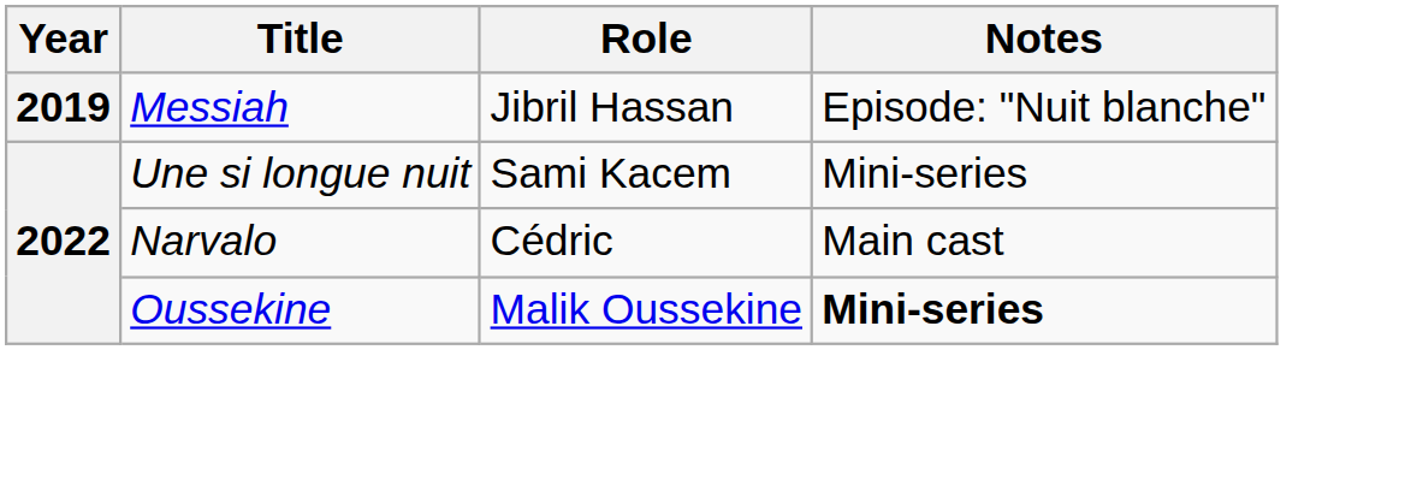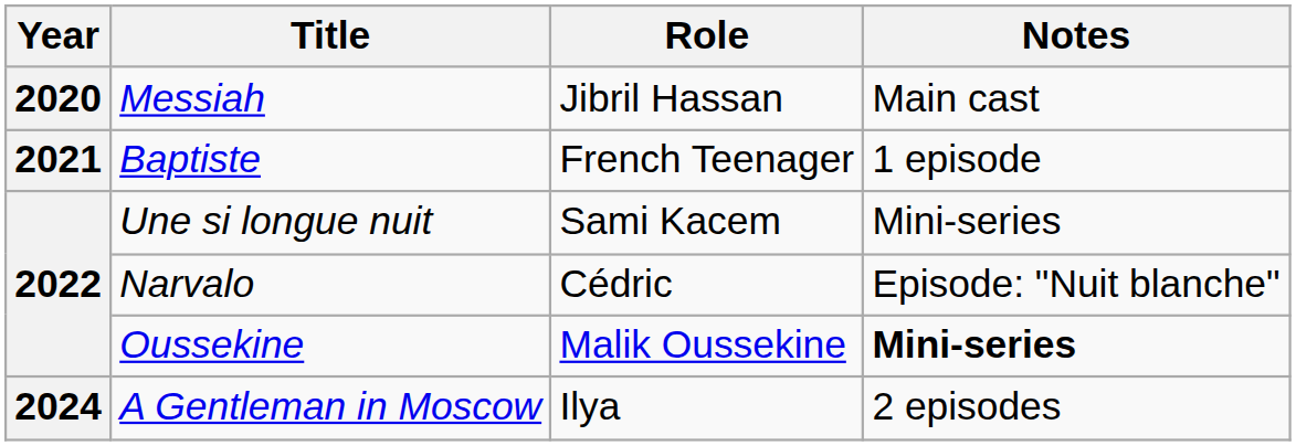 <table class="wikitable plainrowheaders sortable"  style=font-size:100%>
 <tr>
 <th scope="col">Year</th>
 <th scope="col">Title</th>
 <th scope="col">Role</th>
 <th class="unsortable">Notes</th>
 </tr>
 <tr>
-<th scope=row>2019</th>
+<th scope=row>2020</th>
 <td scope=row><a href='#'><em>Messiah</em></a></td>
 <td>Jibril Hassan</td>
-<td>Episode: "Nuit blanche"</td>
+<td>Main cast</td>
+</tr>
+<tr>
+<th scope="row">2021</th>
+<td scope=row><a href='#'><em>Baptiste</em></a></td>
+<td>French Teenager</td>
+<td>1 episode</td>
 </tr>
 <tr>
 <th scope="row" rowspan="3">2022</th>
 <td><em>Une si longue nuit</em></td>
 <td>Sami Kacem</td>
 <td>Mini-series</td>
 </tr>
 <tr>
 <td><em>Narvalo</em></td>
 <td>Cédric</td>
-<td>Main cast</td>
+<td>Episode: "Nuit blanche"</td>
 </tr>
 <tr>
 <td><em><a href='#'>Oussekine</a></em></td>
 <td><a href='#'>Malik Oussekine</a></td>
 <td><strong>Mini-series</strong></td>
 </tr>
+<tr>
+<th scope=row>2024</th>
+<td><a href='#'><em>A Gentleman in Moscow</em></a></td>
+<td>Ilya</td>
+<td>2 episodes</td>
+</tr>
 </table>
